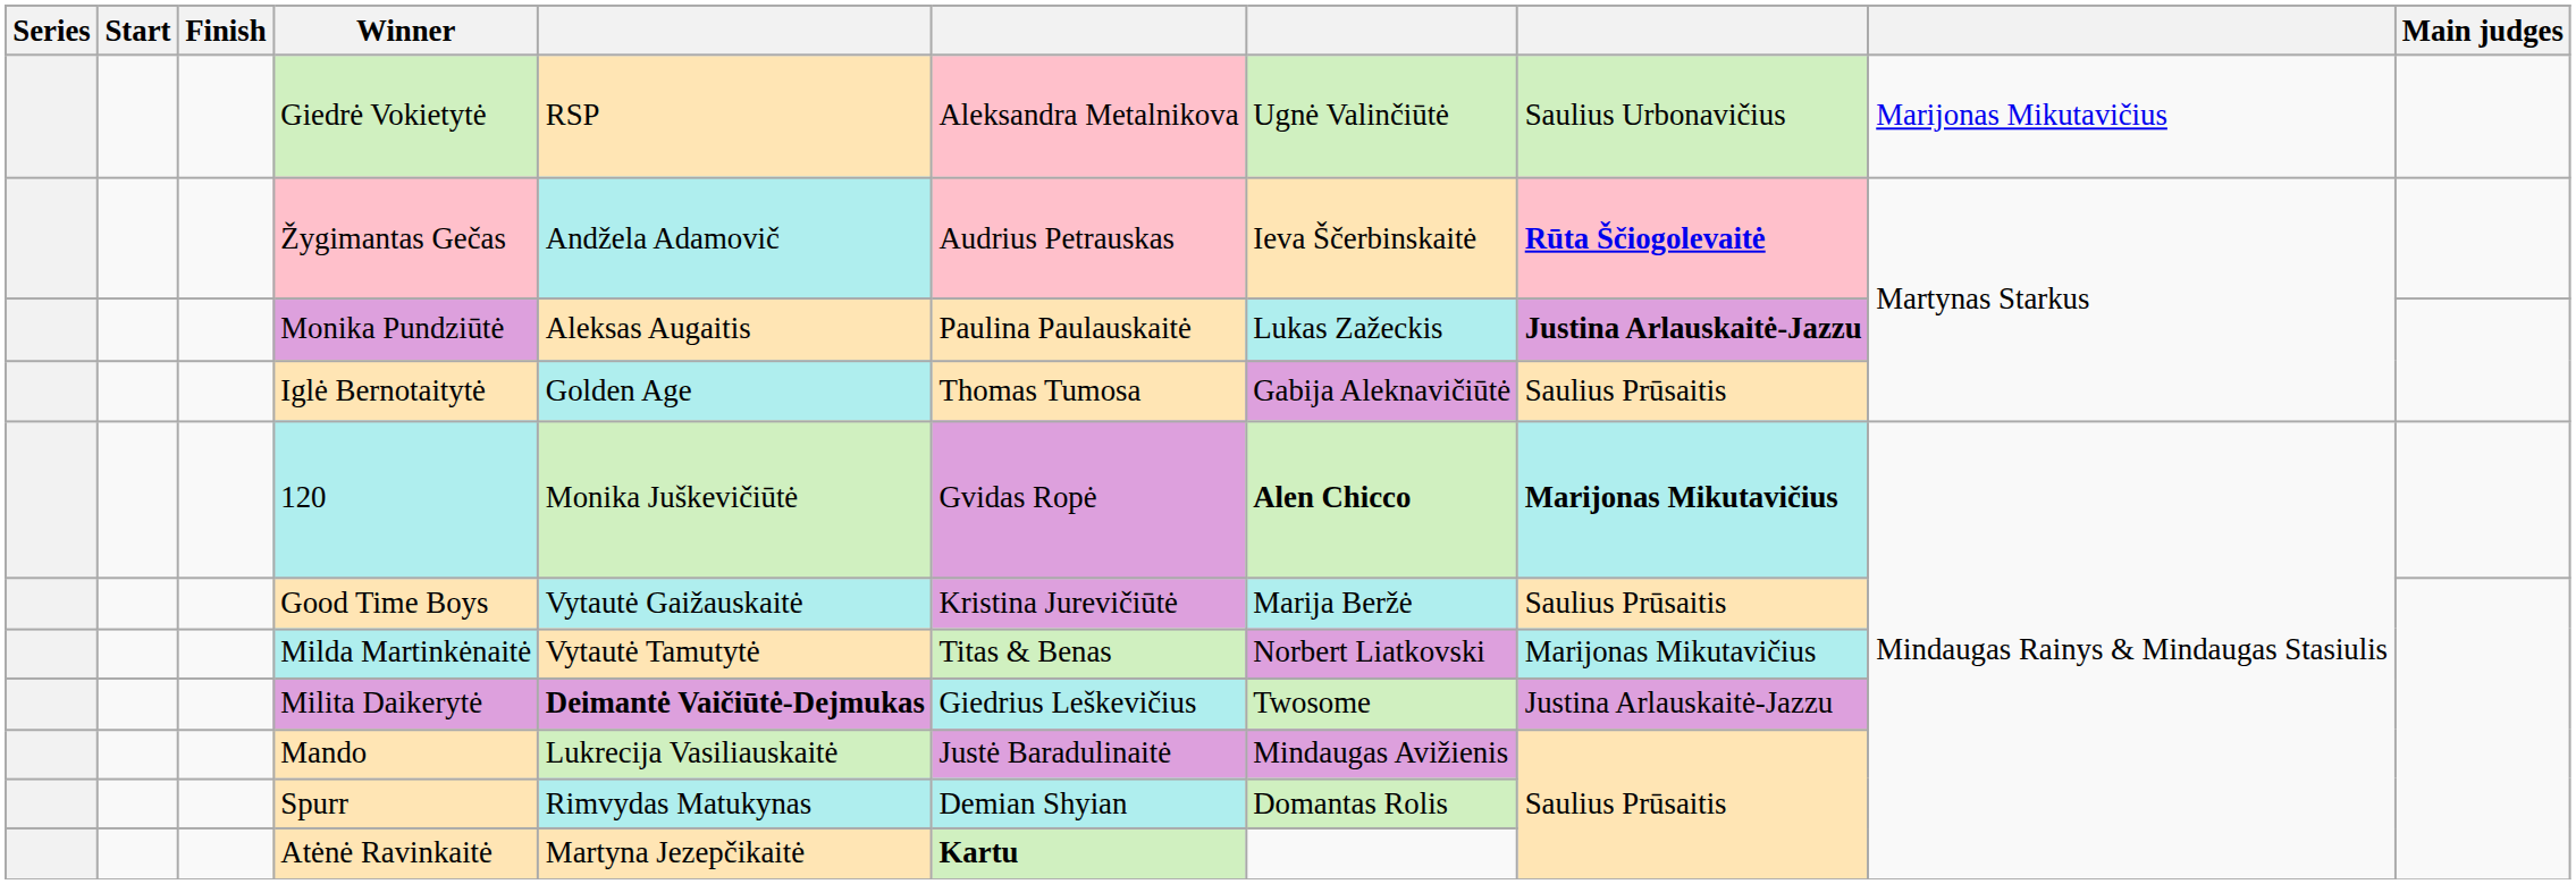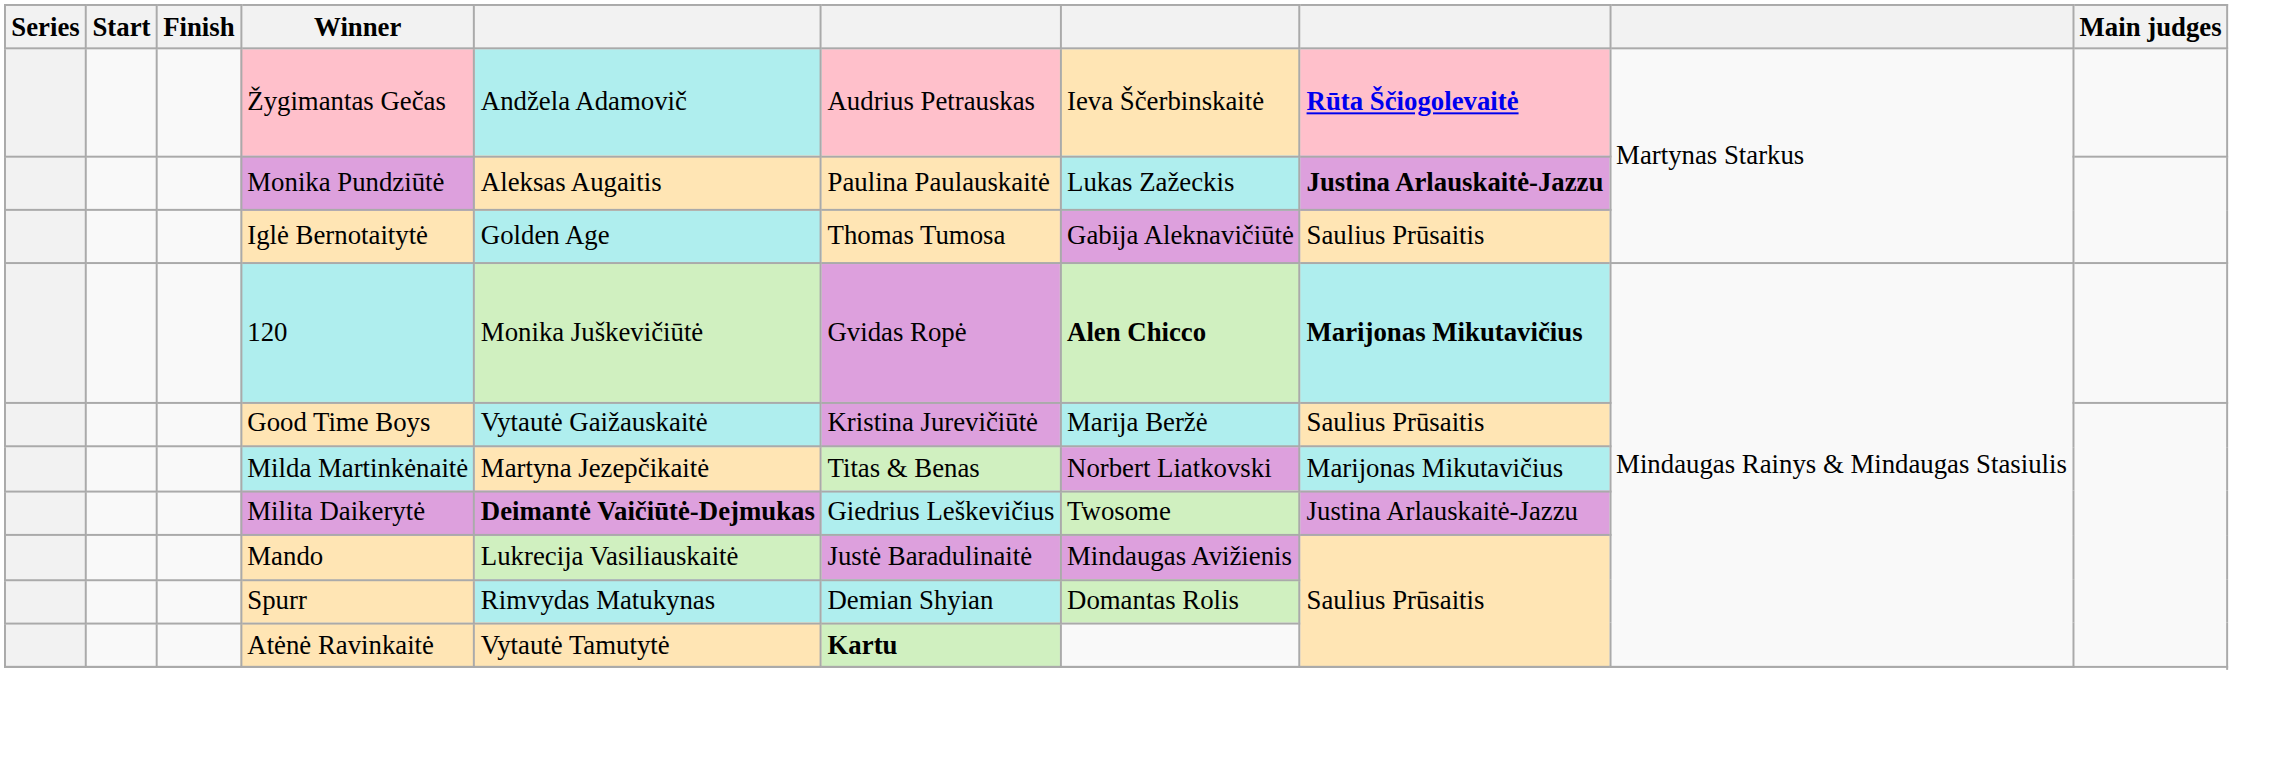 <table class="wikitable" style="font-size:85%;">
 <tr>
 <th scope="col">Series</th>
 <th scope="col">Start</th>
 <th scope="col">Finish</th>
 <th scope="col">Winner</th>
 <th scope="col"></th>
 <th scope="col"></th>
 <th scope="col"></th>
 <th scope="col"></th>
 <th scope="col"></th>
 <th scope="col">Main judges</th>
-</tr>
-<tr>
-<th scope="row"></th>
-<td></td>
-<td></td>
-<td bgcolor="d0f0c0">Giedrė Vokietytė</td>
-<td bgcolor="ffe5b4">RSP</td>
-<td bgcolor="pink">Aleksandra Metalnikova</td>
-<td bgcolor="d0f0c0">Ugnė Valinčiūtė</td>
-<td bgcolor="d0f0c0">Saulius Urbonavičius</td>
-<td rowspan="1"><a href='#'>Marijonas Mikutavičius</a></td>
-<td rowspan="1"><br><br><br></td>
 </tr>
 <tr>
 <th scope="row"></th>
 <td></td>
 <td></td>
 <td bgcolor="pink">Žygimantas Gečas</td>
 <td bgcolor="afeeee">Andžela Adamovič</td>
 <td bgcolor="pink">Audrius Petrauskas</td>
 <td bgcolor="ffe5b4">Ieva Ščerbinskaitė</td>
 <td bgcolor="pink"><strong><a href='#'>Rūta Ščiogolevaitė</a></strong></td>
 <td rowspan="3">Martynas Starkus</td>
 <td rowspan="1"><br><br><br></td>
 </tr>
 <tr>
 <th scope="row"></th>
 <td></td>
 <td></td>
 <td bgcolor="dda0dd">Monika Pundziūtė</td>
 <td bgcolor="ffe5b4">Aleksas Augaitis</td>
 <td bgcolor="ffe5b4">Paulina Paulauskaitė</td>
 <td bgcolor="afeeee">Lukas Zažeckis</td>
 <td bgcolor="dda0dd"><strong>Justina Arlauskaitė-Jazzu</strong></td>
 <td rowspan="2"><br><br><br></td>
 </tr>
 <tr>
 <th scope="row"></th>
 <td></td>
 <td></td>
 <td bgcolor="ffe5b4">Iglė Bernotaitytė</td>
 <td bgcolor="afeeee">Golden Age</td>
 <td bgcolor="ffe5b4">Thomas Tumosa</td>
 <td bgcolor="dda0dd">Gabija Aleknavičiūtė</td>
 <td bgcolor="ffe5b4">Saulius Prūsaitis</td>
 </tr>
 <tr>
 <th scope="row"></th>
 <td></td>
 <td></td>
 <td bgcolor="afeeee">120</td>
 <td bgcolor="d0f0c0">Monika Juškevičiūtė</td>
 <td bgcolor="dda0dd">Gvidas Ropė</td>
 <td bgcolor="d0f0c0"><strong>Alen Chicco</strong></td>
 <td bgcolor="afeeee"><strong>Marijonas Mikutavičius</strong></td>
 <td rowspan="7">Mindaugas Rainys & Mindaugas Stasiulis</td>
 <td><br><br><br><br></td>
 </tr>
 <tr>
 <th scope="row"></th>
 <td></td>
 <td></td>
 <td bgcolor="ffe5b4">Good Time Boys</td>
 <td bgcolor="afeeee">Vytautė Gaižauskaitė</td>
 <td bgcolor="dda0dd">Kristina Jurevičiūtė</td>
 <td bgcolor="afeeee">Marija Beržė</td>
 <td bgcolor="ffe5b4">Saulius Prūsaitis</td>
 <td rowspan="7"><br><br><br></td>
 </tr>
 <tr>
 <th scope="row"></th>
 <td></td>
 <td></td>
 <td bgcolor="afeeee">Milda Martinkėnaitė</td>
-<td bgcolor="ffe5b4">Vytautė Tamutytė</td>
+<td bgcolor="ffe5b4">Martyna Jezepčikaitė</td>
 <td bgcolor="d0f0c0">Titas & Benas</td>
 <td bgcolor="dda0dd">Norbert Liatkovski</td>
 <td bgcolor="afeeee">Marijonas Mikutavičius</td>
 </tr>
 <tr>
 <th scope="row"></th>
 <td></td>
 <td></td>
 <td bgcolor="dda0dd">Milita Daikerytė</td>
 <td bgcolor="dda0dd"><strong>Deimantė Vaičiūtė-Dejmukas</strong></td>
 <td bgcolor="afeeee">Giedrius Leškevičius</td>
 <td bgcolor="d0f0c0">Twosome</td>
 <td bgcolor="dda0dd">Justina Arlauskaitė-Jazzu</td>
 </tr>
 <tr>
 <th scope="row"></th>
 <td></td>
 <td></td>
 <td bgcolor="ffe5b4">Mando</td>
 <td bgcolor="d0f0c0">Lukrecija Vasiliauskaitė</td>
 <td bgcolor="dda0dd">Justė Baradulinaitė</td>
 <td bgcolor="dda0dd">Mindaugas Avižienis</td>
 <td rowspan="3" bgcolor="ffe5b4">Saulius Prūsaitis</td>
 </tr>
 <tr>
 <th scope="row"></th>
 <td></td>
 <td></td>
 <td bgcolor="ffe5b4">Spurr</td>
 <td bgcolor="afeeee">Rimvydas Matukynas</td>
 <td bgcolor="afeeee">Demian Shyian</td>
 <td bgcolor="d0f0c0">Domantas Rolis</td>
 </tr>
 <tr>
 <th scope="row"></th>
 <td></td>
 <td></td>
 <td bgcolor="ffe5b4">Atėnė Ravinkaitė</td>
-<td bgcolor="ffe5b4">Martyna Jezepčikaitė</td>
+<td bgcolor="ffe5b4">Vytautė Tamutytė</td>
 <td bgcolor="d0f0c0"><strong>Kartu</strong></td>
 <td></td>
 </tr>
 <tr>
 </tr>
 </table>
